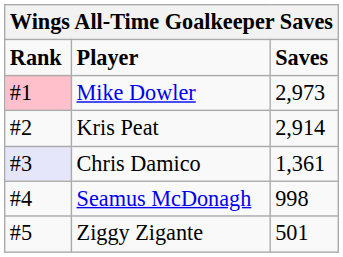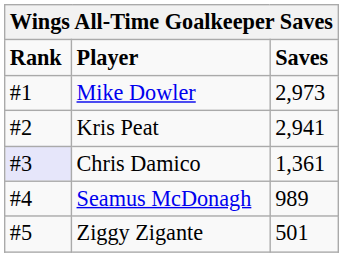 <table class="wikitable">
 <tr>
 <th colspan="3">Wings All-Time Goalkeeper Saves</th>
 </tr>
 <tr>
 <td><strong>Rank</strong></td>
 <td><strong>Player</strong></td>
 <td><strong>Saves</strong></td>
 </tr>
 <tr>
-<td style="background: pink;">#1</td>
+<td>#1</td>
 <td><a href='#'>Mike Dowler</a></td>
 <td>2,973</td>
 </tr>
 <tr>
 <td>#2</td>
 <td>Kris Peat</td>
-<td>2,914</td>
+<td>2,941</td>
 </tr>
 <tr>
 <td style="background: lavender;">#3</td>
 <td>Chris Damico</td>
 <td>1,361</td>
 </tr>
 <tr>
 <td>#4</td>
 <td><a href='#'>Seamus McDonagh</a></td>
-<td>998</td>
+<td>989</td>
 </tr>
 <tr>
 <td>#5</td>
 <td>Ziggy Zigante</td>
 <td>501</td>
 </tr>
 </table>
